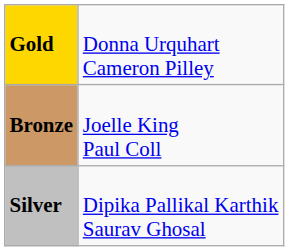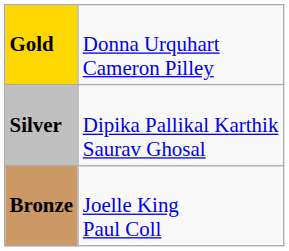 <table class="wikitable">
 <tr>
 <td bgcolor="gold"><strong>Gold</strong></td>
 <td><br><a href='#'>Donna Urquhart</a><br><a href='#'>Cameron Pilley</a></td>
 </tr>
 <tr>
+<td bgcolor="silver"><strong>Silver</strong></td>
+<td><br><a href='#'>Dipika Pallikal Karthik</a><br><a href='#'>Saurav Ghosal</a></td>
+</tr>
+<tr>
 <td bgcolor="CC9966"><strong>Bronze</strong></td>
 <td><br><a href='#'>Joelle King</a><br><a href='#'>Paul Coll</a></td>
 </tr>
-<tr>
-<td bgcolor="silver"><strong>Silver</strong></td>
-<td><br><a href='#'>Dipika Pallikal Karthik</a><br><a href='#'>Saurav Ghosal</a></td>
-</tr>
 </table>
